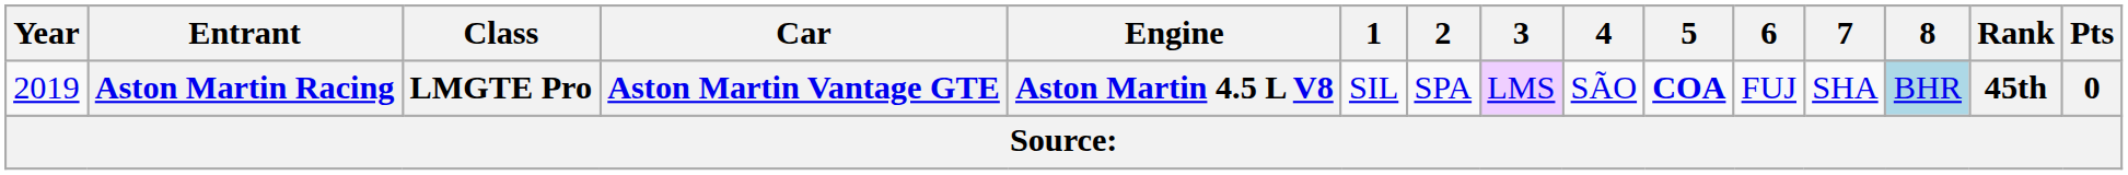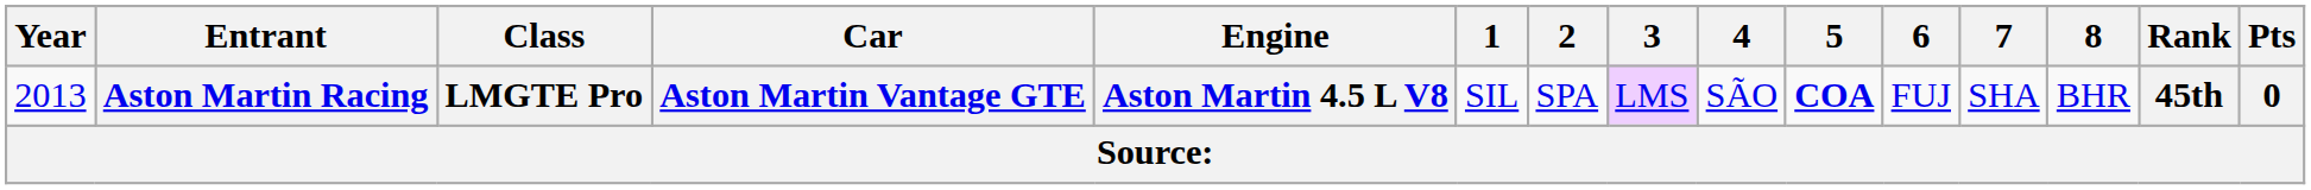 <table class="wikitable" style="text-align:center; font-size:90%">
 <tr>
 <th>Year</th>
 <th>Entrant</th>
 <th>Class</th>
 <th>Car</th>
 <th>Engine</th>
 <th>1</th>
 <th>2</th>
 <th>3</th>
 <th>4</th>
 <th>5</th>
 <th>6</th>
 <th>7</th>
 <th>8</th>
 <th>Rank</th>
 <th>Pts</th>
 </tr>
 <tr>
-<td><a href='#'>2019</a></td>
+<td><a href='#'>2013</a></td>
 <th><a href='#'>Aston Martin Racing</a></th>
 <th>LMGTE Pro</th>
 <th><a href='#'>Aston Martin Vantage GTE</a></th>
 <th><a href='#'>Aston Martin</a> 4.5 L <a href='#'>V8</a></th>
 <td><a href='#'>SIL</a></td>
 <td><a href='#'>SPA</a></td>
 <td style="background:#efcfff;"><a href='#'>LMS</a><br></td>
 <td><a href='#'>SÃO</a></td>
 <td><strong><a href='#'>COA</a><br></strong></td>
 <td><a href='#'>FUJ</a><br></td>
 <td><a href='#'>SHA</a><br></td>
-<td style="background: lightblue;"><a href='#'>BHR</a><br></td>
+<td><a href='#'>BHR</a><br></td>
 <th>45th</th>
 <th>0</th>
 </tr>
 <tr>
 <th colspan="15">Source:</th>
 </tr>
 </table>
